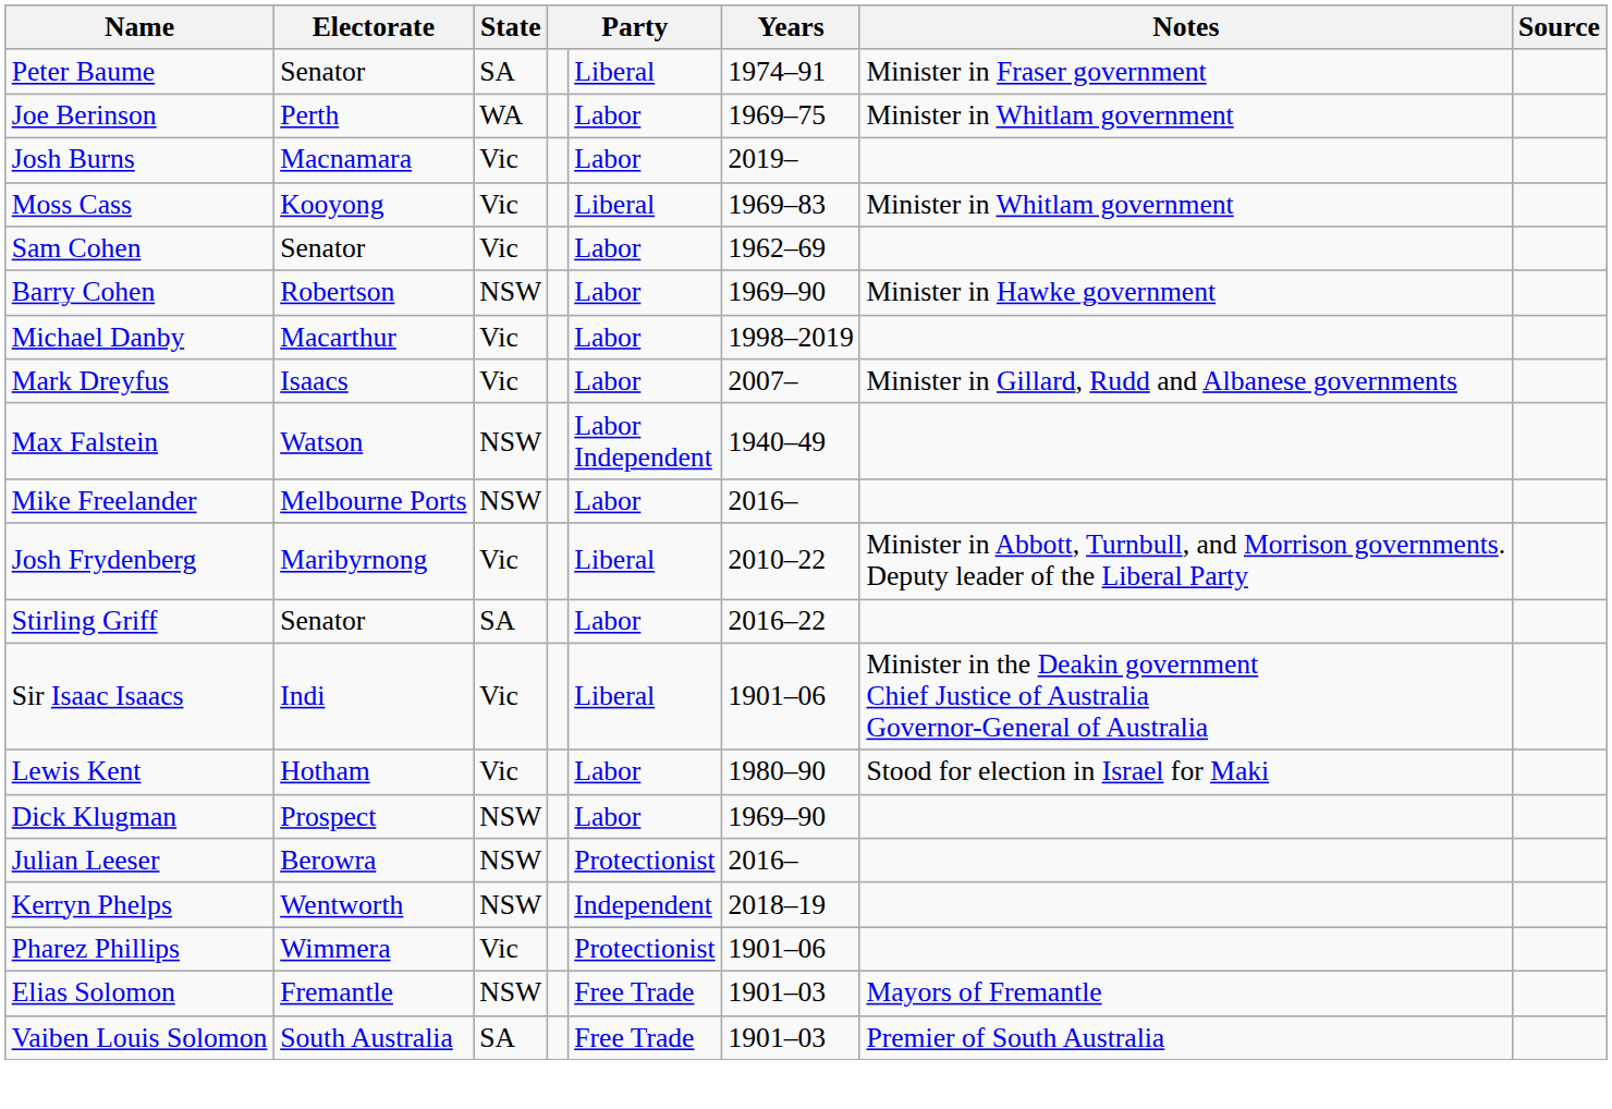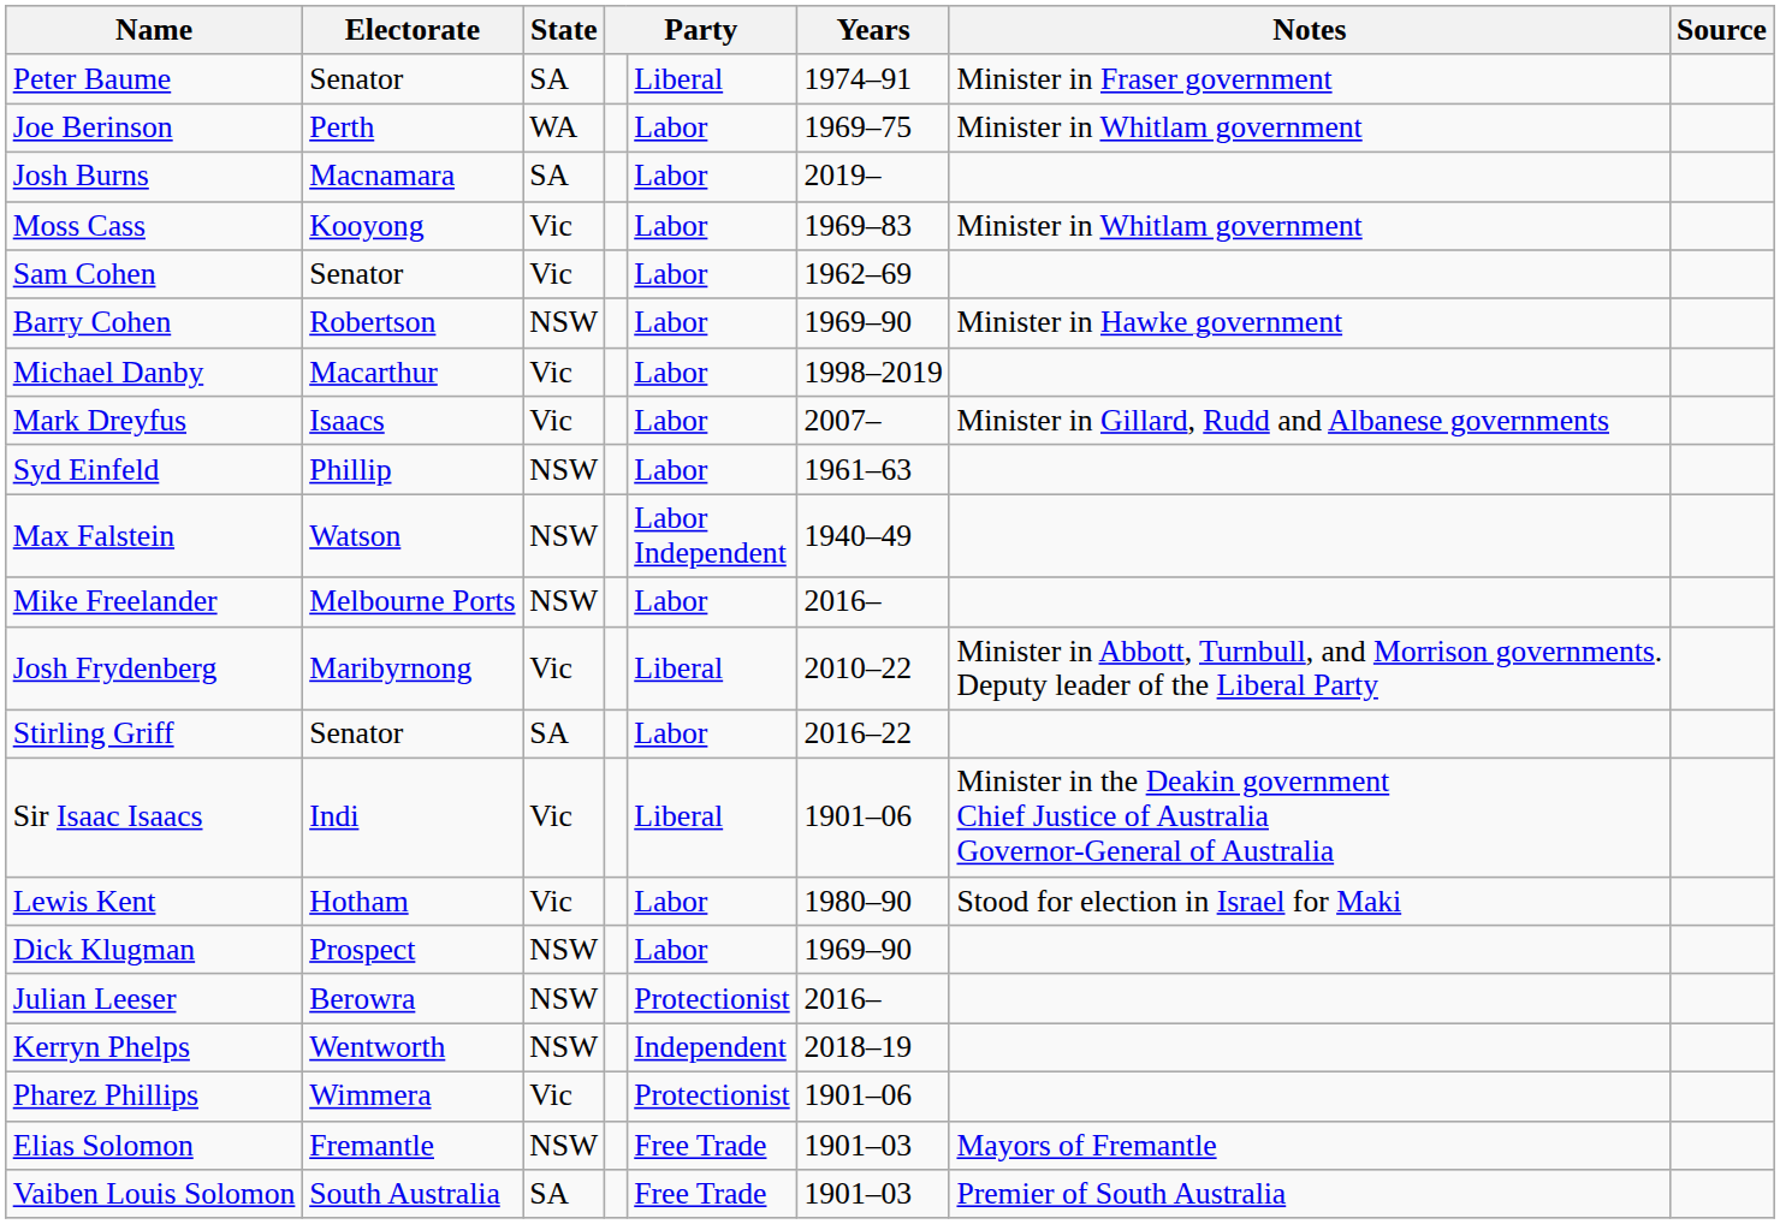 <table class="wikitable sortable">
 <tr>
 <th>Name</th>
 <th>Electorate</th>
 <th>State</th>
 <th colspan=2>Party</th>
 <th>Years</th>
 <th>Notes</th>
 <th>Source</th>
 </tr>
 <tr>
 <td><a href='#'>Peter Baume</a></td>
 <td>Senator</td>
 <td>SA</td>
 <td> </td>
 <td><a href='#'>Liberal</a></td>
 <td>1974–91</td>
 <td>Minister in <a href='#'>Fraser government</a></td>
 <td></td>
 </tr>
 <tr>
 <td><a href='#'>Joe Berinson</a></td>
 <td><a href='#'>Perth</a></td>
 <td>WA</td>
 <td> </td>
 <td><a href='#'>Labor</a></td>
 <td>1969–75</td>
 <td>Minister in <a href='#'>Whitlam government</a></td>
 <td></td>
 </tr>
 <tr>
 <td><a href='#'>Josh Burns</a></td>
 <td><a href='#'>Macnamara</a></td>
-<td>Vic</td>
+<td>SA</td>
 <td> </td>
 <td><a href='#'>Labor</a></td>
 <td>2019–</td>
 <td></td>
 <td></td>
 </tr>
 <tr>
 <td><a href='#'>Moss Cass</a></td>
 <td><a href='#'>Kooyong</a></td>
 <td>Vic</td>
 <td> </td>
-<td><a href='#'>Liberal</a></td>
+<td><a href='#'>Labor</a></td>
 <td>1969–83</td>
 <td>Minister in <a href='#'>Whitlam government</a></td>
 <td></td>
 </tr>
 <tr>
 <td><a href='#'>Sam Cohen</a></td>
 <td>Senator</td>
 <td>Vic</td>
 <td> </td>
 <td><a href='#'>Labor</a></td>
 <td>1962–69</td>
 <td></td>
 <td></td>
 </tr>
 <tr>
 <td><a href='#'>Barry Cohen</a></td>
 <td><a href='#'>Robertson</a></td>
 <td>NSW</td>
 <td> </td>
 <td><a href='#'>Labor</a></td>
 <td>1969–90</td>
 <td>Minister in <a href='#'>Hawke government</a></td>
 <td></td>
 </tr>
 <tr>
 <td><a href='#'>Michael Danby</a></td>
 <td><a href='#'>Macarthur</a></td>
 <td>Vic</td>
 <td> </td>
 <td><a href='#'>Labor</a></td>
 <td>1998–2019</td>
 <td></td>
 <td></td>
 </tr>
 <tr>
 <td><a href='#'>Mark Dreyfus</a></td>
 <td><a href='#'>Isaacs</a></td>
 <td>Vic</td>
 <td> </td>
 <td><a href='#'>Labor</a></td>
 <td>2007–</td>
 <td>Minister in <a href='#'>Gillard</a>, <a href='#'>Rudd</a> and <a href='#'>Albanese governments</a></td>
+<td></td>
+</tr>
+<tr>
+<td><a href='#'>Syd Einfeld</a></td>
+<td><a href='#'>Phillip</a></td>
+<td>NSW</td>
+<td> </td>
+<td><a href='#'>Labor</a></td>
+<td>1961–63</td>
+<td></td>
 <td></td>
 </tr>
 <tr>
 <td><a href='#'>Max Falstein</a></td>
 <td><a href='#'>Watson</a></td>
 <td>NSW</td>
 <td> </td>
 <td><a href='#'>Labor</a><br><a href='#'>Independent</a></td>
 <td>1940–49</td>
 <td></td>
 <td></td>
 </tr>
 <tr>
 <td><a href='#'>Mike Freelander</a></td>
 <td><a href='#'>Melbourne Ports</a></td>
 <td>NSW</td>
 <td> </td>
 <td><a href='#'>Labor</a></td>
 <td>2016–</td>
 <td></td>
 <td></td>
 </tr>
 <tr>
 <td><a href='#'>Josh Frydenberg</a></td>
 <td><a href='#'>Maribyrnong</a></td>
 <td>Vic</td>
 <td> </td>
 <td><a href='#'>Liberal</a></td>
 <td>2010–22</td>
 <td>Minister in <a href='#'>Abbott</a>, <a href='#'>Turnbull</a>, and <a href='#'>Morrison governments</a>.<br>Deputy leader of the <a href='#'>Liberal Party</a></td>
 <td></td>
 </tr>
 <tr>
 <td><a href='#'>Stirling Griff</a></td>
 <td>Senator</td>
 <td>SA</td>
 <td> </td>
 <td><a href='#'>Labor</a></td>
 <td>2016–22</td>
 <td></td>
 <td></td>
 </tr>
 <tr>
 <td>Sir <a href='#'>Isaac Isaacs</a></td>
 <td><a href='#'>Indi</a></td>
 <td>Vic</td>
 <td> </td>
 <td><a href='#'>Liberal</a></td>
 <td>1901–06</td>
 <td>Minister in the <a href='#'>Deakin government</a><br><a href='#'>Chief Justice of Australia</a><br><a href='#'>Governor-General of Australia</a></td>
 <td></td>
 </tr>
 <tr>
 <td><a href='#'>Lewis Kent</a></td>
 <td><a href='#'>Hotham</a></td>
 <td>Vic</td>
 <td> </td>
 <td><a href='#'>Labor</a></td>
 <td>1980–90</td>
 <td>Stood for election in <a href='#'>Israel</a> for <a href='#'>Maki</a></td>
 <td></td>
 </tr>
 <tr>
 <td><a href='#'>Dick Klugman</a></td>
 <td><a href='#'>Prospect</a></td>
 <td>NSW</td>
 <td> </td>
 <td><a href='#'>Labor</a></td>
 <td>1969–90</td>
 <td></td>
 <td></td>
 </tr>
 <tr>
 <td><a href='#'>Julian Leeser</a></td>
 <td><a href='#'>Berowra</a></td>
 <td>NSW</td>
 <td> </td>
 <td><a href='#'>Protectionist</a></td>
 <td>2016–</td>
 <td></td>
 <td></td>
 </tr>
 <tr>
 <td><a href='#'>Kerryn Phelps</a></td>
 <td><a href='#'>Wentworth</a></td>
 <td>NSW</td>
 <td> </td>
 <td><a href='#'>Independent</a></td>
 <td>2018–19</td>
 <td></td>
 <td></td>
 </tr>
 <tr>
 <td><a href='#'>Pharez Phillips</a></td>
 <td><a href='#'>Wimmera</a></td>
 <td>Vic</td>
 <td> </td>
 <td><a href='#'>Protectionist</a></td>
 <td>1901–06</td>
 <td></td>
 <td></td>
 </tr>
 <tr>
 <td><a href='#'>Elias Solomon</a></td>
 <td><a href='#'>Fremantle</a></td>
 <td>NSW</td>
 <td> </td>
 <td><a href='#'>Free Trade</a></td>
 <td>1901–03</td>
 <td><a href='#'>Mayors of Fremantle</a></td>
 <td></td>
 </tr>
 <tr>
 <td><a href='#'>Vaiben Louis Solomon</a></td>
 <td><a href='#'>South Australia</a></td>
 <td>SA</td>
 <td> </td>
 <td><a href='#'>Free Trade</a></td>
 <td>1901–03</td>
 <td><a href='#'>Premier of South Australia</a></td>
 <td></td>
 </tr>
 </table>
